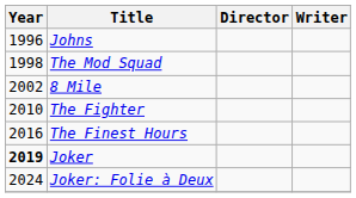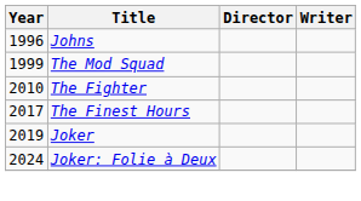 <table class="wikitable">
 <tr>
 <th>Year</th>
 <th>Title</th>
 <th>Director</th>
 <th>Writer</th>
 </tr>
 <tr>
 <td>1996</td>
 <td><em><a href='#'>Johns</a></em></td>
 <td></td>
 <td></td>
 </tr>
 <tr>
-<td>1998</td>
+<td>1999</td>
 <td><em><a href='#'>The Mod Squad</a></em></td>
-<td></td>
-<td></td>
-</tr>
-<tr>
-<td>2002</td>
-<td><em><a href='#'>8 Mile</a></em></td>
 <td></td>
 <td></td>
 </tr>
 <tr>
 <td>2010</td>
 <td><em><a href='#'>The Fighter</a></em></td>
 <td></td>
 <td></td>
 </tr>
 <tr>
-<td>2016</td>
+<td>2017</td>
 <td><em><a href='#'>The Finest Hours</a></em></td>
 <td></td>
 <td></td>
 </tr>
 <tr>
-<td><strong>2019</strong></td>
+<td>2019</td>
 <td><em><a href='#'>Joker</a></em></td>
 <td></td>
 <td></td>
 </tr>
 <tr>
 <td>2024</td>
 <td><em><a href='#'>Joker: Folie à Deux</a></em></td>
 <td></td>
 <td></td>
 </tr>
 <tr>
 </tr>
 </table>
